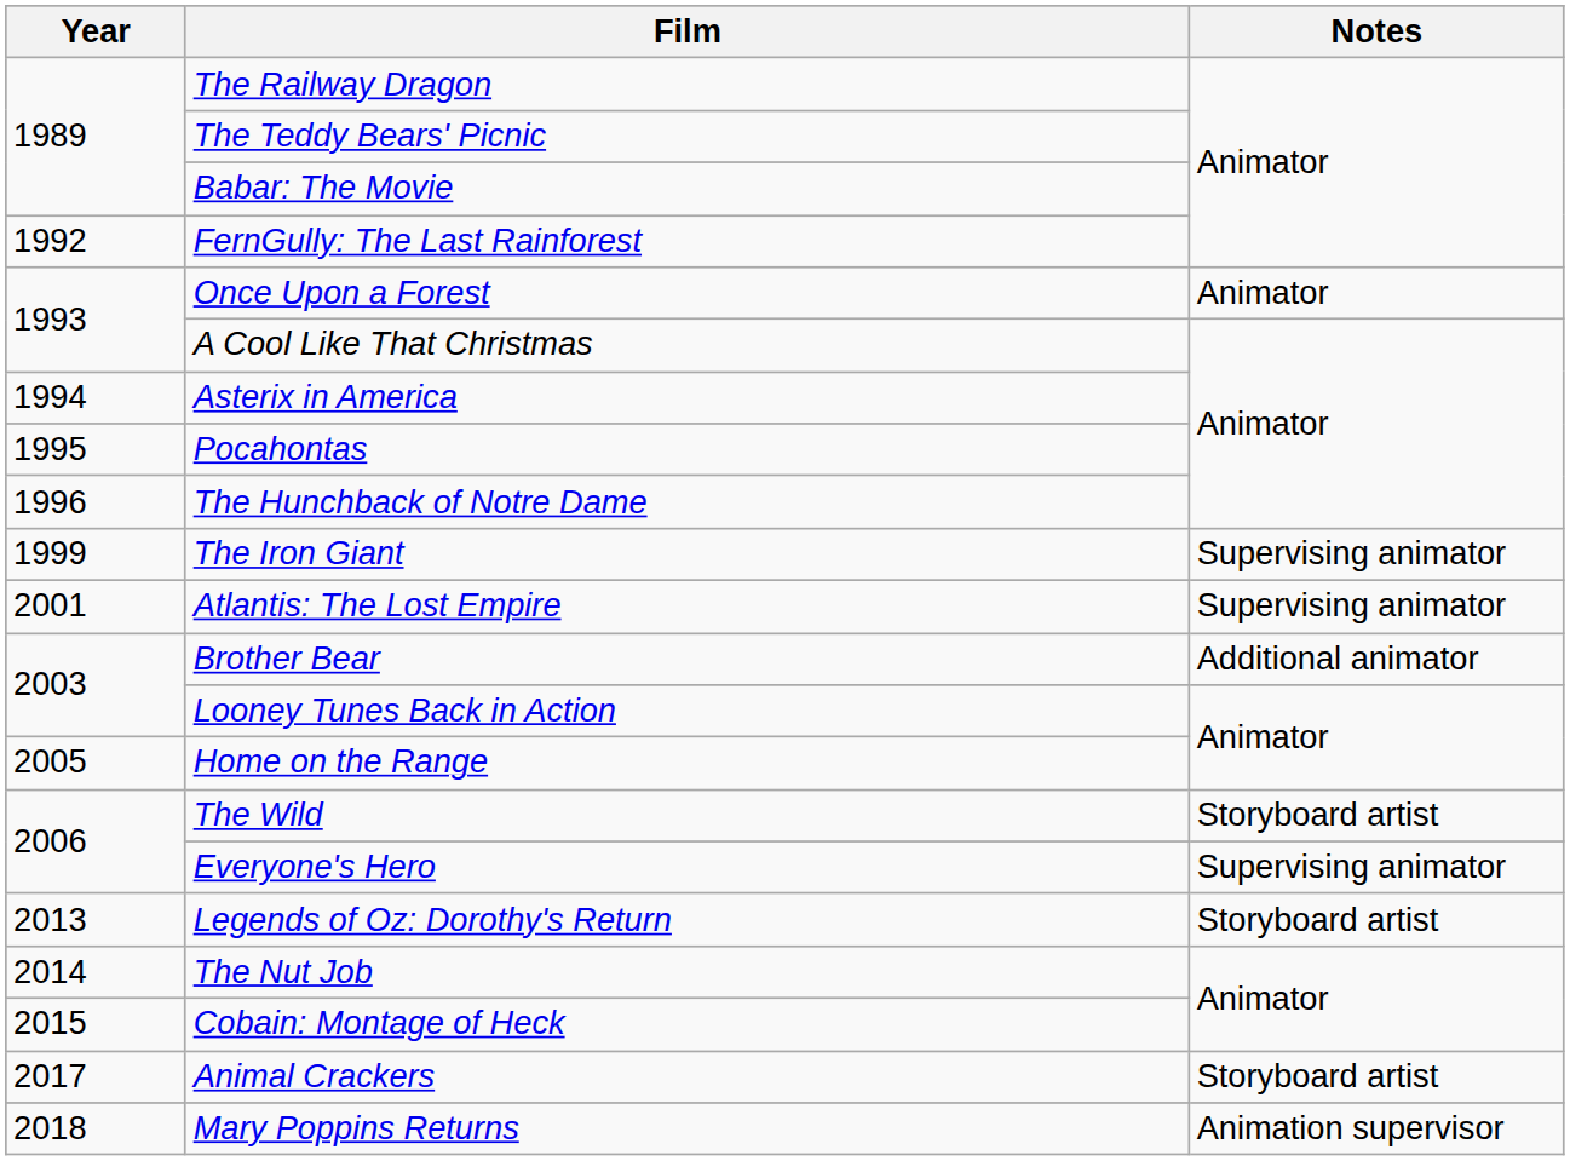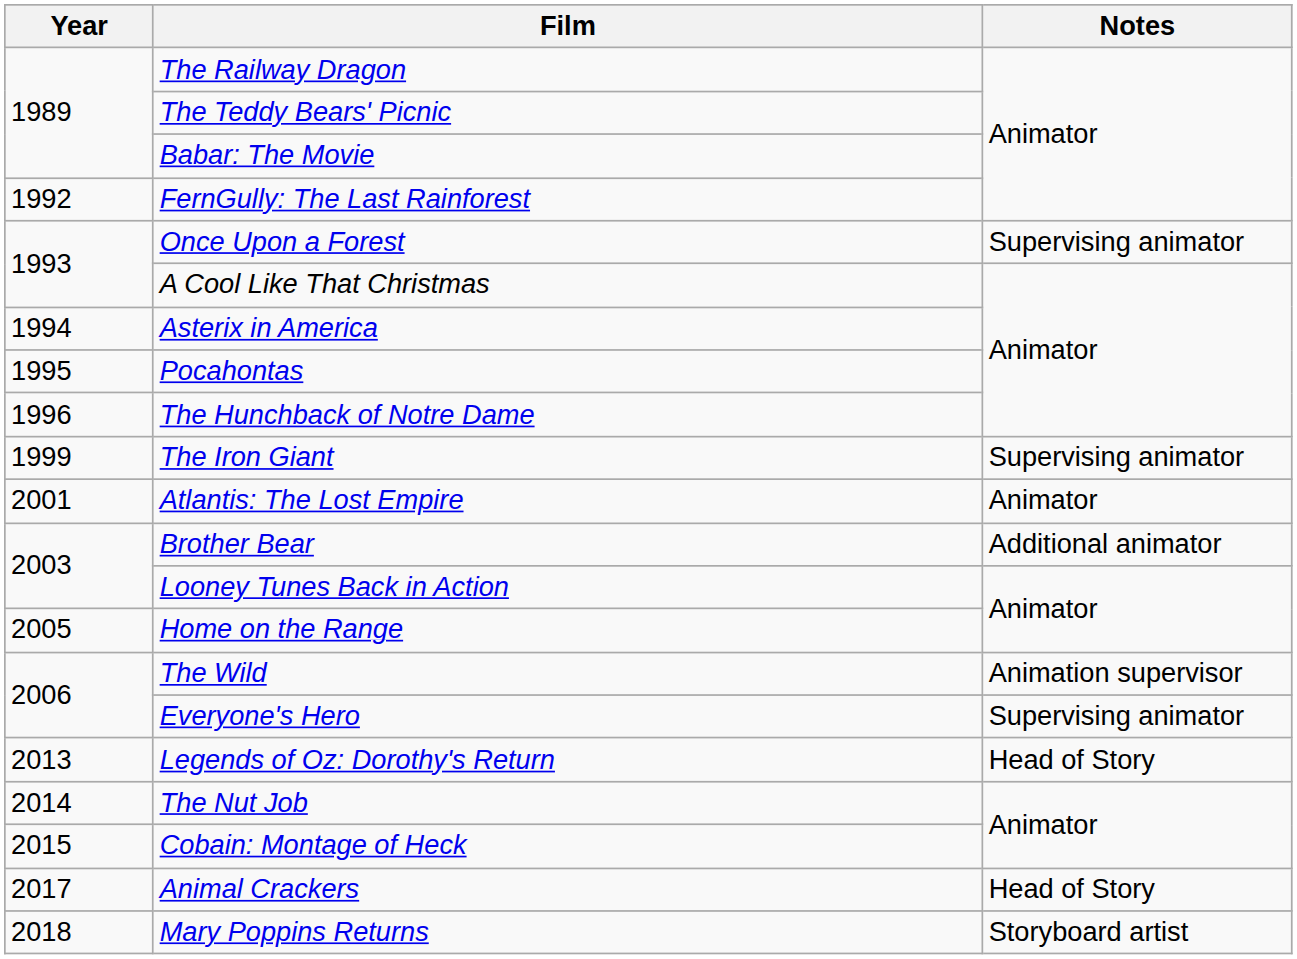 <table class="wikitable" width="60%">
 <tr>
 <th width="80px">Year</th>
 <th>Film</th>
 <th width="175px">Notes</th>
 </tr>
 <tr>
 <td rowspan="3">1989</td>
 <td><em><a href='#'>The Railway Dragon</a></em></td>
 <td rowspan="4">Animator</td>
 </tr>
 <tr>
 <td><em><a href='#'>The Teddy Bears' Picnic</a></em></td>
 </tr>
 <tr>
 <td><em><a href='#'>Babar: The Movie</a></em></td>
 </tr>
 <tr>
 <td>1992</td>
 <td><em><a href='#'>FernGully: The Last Rainforest</a></em></td>
 </tr>
 <tr>
 <td rowspan="2">1993</td>
 <td><em><a href='#'>Once Upon a Forest</a></em></td>
-<td>Animator</td>
+<td>Supervising animator</td>
 </tr>
 <tr>
 <td><em>A Cool Like That Christmas</em></td>
 <td rowspan="4">Animator</td>
 </tr>
 <tr>
 <td>1994</td>
 <td><em><a href='#'>Asterix in America</a></em></td>
 </tr>
 <tr>
 <td>1995</td>
 <td><em><a href='#'>Pocahontas</a></em></td>
 </tr>
 <tr>
 <td>1996</td>
 <td><em><a href='#'>The Hunchback of Notre Dame</a></em></td>
 </tr>
 <tr>
 <td>1999</td>
 <td><em><a href='#'>The Iron Giant</a></em></td>
 <td>Supervising animator</td>
 </tr>
 <tr>
 <td>2001</td>
 <td><em><a href='#'>Atlantis: The Lost Empire</a></em></td>
-<td>Supervising animator</td>
+<td>Animator</td>
 </tr>
 <tr>
 <td rowspan="2">2003</td>
 <td><em><a href='#'>Brother Bear</a></em></td>
 <td>Additional animator</td>
 </tr>
 <tr>
 <td><em><a href='#'>Looney Tunes Back in Action</a></em></td>
 <td rowspan="2">Animator</td>
 </tr>
 <tr>
 <td>2005</td>
 <td><em><a href='#'>Home on the Range</a></em></td>
 </tr>
 <tr>
 <td rowspan="2">2006</td>
 <td><em><a href='#'>The Wild</a></em></td>
-<td>Storyboard artist</td>
+<td>Animation supervisor</td>
 </tr>
 <tr>
 <td><em><a href='#'>Everyone's Hero</a></em></td>
 <td>Supervising animator</td>
 </tr>
 <tr>
 <td>2013</td>
 <td><em><a href='#'>Legends of Oz: Dorothy's Return</a></em></td>
-<td>Storyboard artist</td>
+<td>Head of Story</td>
 </tr>
 <tr>
 <td>2014</td>
 <td><em><a href='#'>The Nut Job</a></em></td>
 <td rowspan="2">Animator</td>
 </tr>
 <tr>
 <td>2015</td>
 <td><em><a href='#'>Cobain: Montage of Heck</a></em></td>
 </tr>
 <tr>
 <td>2017</td>
 <td><em><a href='#'>Animal Crackers</a></em></td>
-<td>Storyboard artist</td>
+<td>Head of Story</td>
 </tr>
 <tr>
 <td>2018</td>
 <td><em><a href='#'>Mary Poppins Returns</a></em></td>
-<td>Animation supervisor</td>
+<td>Storyboard artist</td>
 </tr>
 </table>
